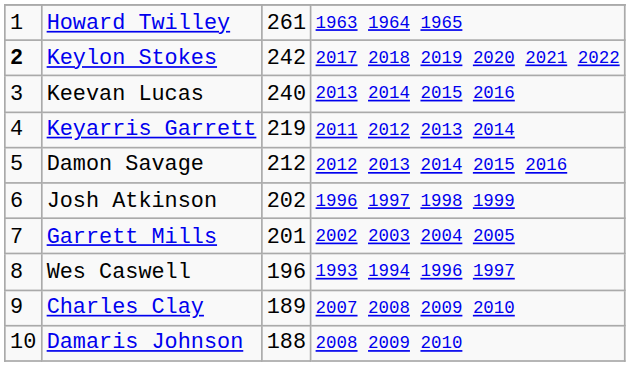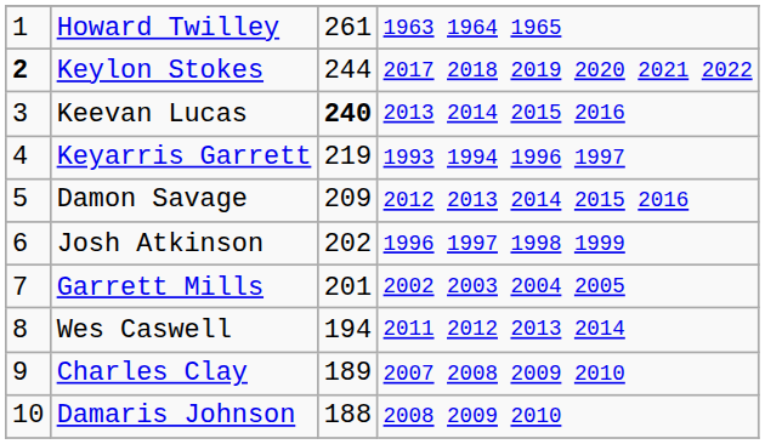 <table class="wikitable">
 <tr>
 </tr>
 <tr>
 <td>1</td>
 <td><a href='#'>Howard Twilley</a></td>
 <td>261</td>
 <td style="font-size:80%;"><a href='#'>1963</a> <a href='#'>1964</a> <a href='#'>1965</a></td>
 </tr>
 <tr>
 <td><strong>2</strong></td>
 <td><a href='#'>Keylon Stokes</a></td>
-<td>242</td>
+<td>244</td>
 <td style="font-size:80%;"><a href='#'>2017</a> <a href='#'>2018</a> <a href='#'>2019</a> <a href='#'>2020</a> <a href='#'>2021</a> <a href='#'>2022</a></td>
 </tr>
 <tr>
 <td>3</td>
 <td>Keevan Lucas</td>
-<td>240</td>
+<td><strong>240</strong></td>
 <td style="font-size:80%;"><a href='#'>2013</a> <a href='#'>2014</a> <a href='#'>2015</a> <a href='#'>2016</a></td>
 </tr>
 <tr>
 <td>4</td>
 <td><a href='#'>Keyarris Garrett</a></td>
 <td>219</td>
-<td style="font-size:80%;"><a href='#'>2011</a> <a href='#'>2012</a> <a href='#'>2013</a> <a href='#'>2014</a></td>
+<td style="font-size:80%;"><a href='#'>1993</a> <a href='#'>1994</a> <a href='#'>1996</a> <a href='#'>1997</a></td>
 </tr>
 <tr>
 <td>5</td>
 <td>Damon Savage</td>
-<td>212</td>
+<td>209</td>
 <td style="font-size:80%;"><a href='#'>2012</a> <a href='#'>2013</a> <a href='#'>2014</a> <a href='#'>2015</a> <a href='#'>2016</a></td>
 </tr>
 <tr>
 <td>6</td>
 <td>Josh Atkinson</td>
 <td>202</td>
 <td style="font-size:80%;"><a href='#'>1996</a> <a href='#'>1997</a> <a href='#'>1998</a> <a href='#'>1999</a></td>
 </tr>
 <tr>
 <td>7</td>
 <td><a href='#'>Garrett Mills</a></td>
 <td>201</td>
 <td style="font-size:80%;"><a href='#'>2002</a> <a href='#'>2003</a> <a href='#'>2004</a> <a href='#'>2005</a></td>
 </tr>
 <tr>
 <td>8</td>
 <td>Wes Caswell</td>
-<td>196</td>
-<td style="font-size:80%;"><a href='#'>1993</a> <a href='#'>1994</a> <a href='#'>1996</a> <a href='#'>1997</a></td>
+<td>194</td>
+<td style="font-size:80%;"><a href='#'>2011</a> <a href='#'>2012</a> <a href='#'>2013</a> <a href='#'>2014</a></td>
 </tr>
 <tr>
 <td>9</td>
 <td><a href='#'>Charles Clay</a></td>
 <td>189</td>
 <td style="font-size:80%;"><a href='#'>2007</a> <a href='#'>2008</a> <a href='#'>2009</a> <a href='#'>2010</a></td>
 </tr>
 <tr>
 <td>10</td>
 <td><a href='#'>Damaris Johnson</a></td>
 <td>188</td>
 <td style="font-size:80%;"><a href='#'>2008</a> <a href='#'>2009</a> <a href='#'>2010</a></td>
 </tr>
 </table>
